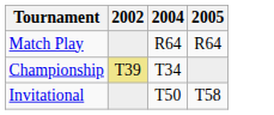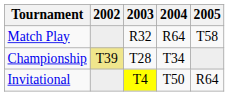 <table class="wikitable" style="text-align:center;">
 <tr>
 <th>Tournament</th>
 <th>2002</th>
+<th>2003</th>
 <th>2004</th>
 <th>2005</th>
 </tr>
 <tr>
 <td align="left"><a href='#'>Match Play</a></td>
 <td style="background:#eeeeee;"></td>
+<td>R32</td>
 <td>R64</td>
-<td>R64</td>
+<td>T58</td>
 </tr>
 <tr>
 <td align="left"><a href='#'>Championship</a></td>
 <td style="background: khaki;">T39</td>
+<td>T28</td>
 <td>T34</td>
 <td style="background:#eeeeee;"></td>
 </tr>
 <tr>
 <td align="left"><a href='#'>Invitational</a></td>
 <td style="background:#eeeeee;"></td>
+<td style="background:yellow;">T4</td>
 <td>T50</td>
-<td>T58</td>
+<td>R64</td>
 </tr>
 </table>
